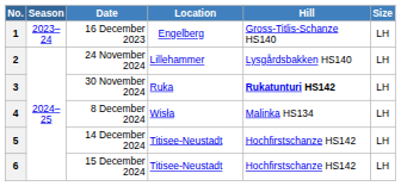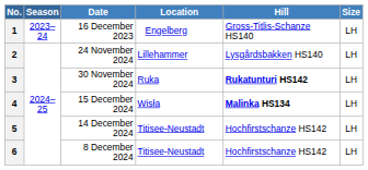 <table class="wikitable sortable" style="font-size:86%; line-height:15px; text-align:left; border:grey solid 1px; border-collapse:collapse; background:#ffffff;">
 <tr style="background:#efefef;">
 <th style="background-color:#369; color:white; width:10px;">No.</th>
 <th style="background-color:#369; color:white;  width:30px;">Season</th>
 <th style="background-color:#4180be; color:white; width:105px;">Date</th>
 <th style="background-color:#4180be; color:white; width:125px;">Location</th>
 <th style="background-color:#4180be; color:white; width:168px;">Hill</th>
 <th style="background-color:#4180be; color:white; width:25px;">Size</th>
 </tr>
 <tr>
 <th scope="row" style="text-align:center;">1</th>
 <td style="text-align:center;"><a href='#'>2023–24</a></td>
 <td align=right>16 December 2023</td>
 <td>   <a href='#'>Engelberg</a></td>
 <td><a href='#'>Gross-Titlis-Schanze</a> HS140</td>
 <td align=center>LH</td>
 </tr>
 <tr>
 <th scope="row" style="text-align:center;">2</th>
 <td style="text-align:center;" rowspan="5"><a href='#'>2024–25</a></td>
 <td align=right>24 November 2024</td>
 <td> <a href='#'>Lillehammer</a></td>
 <td><a href='#'>Lysgårdsbakken</a> HS140</td>
 <td align=center>LH</td>
 </tr>
 <tr>
 <th scope="row" style="text-align:center;">3</th>
 <td align=right>30 November 2024</td>
 <td> <a href='#'>Ruka</a></td>
 <td><strong><a href='#'>Rukatunturi</a> HS142</strong></td>
 <td align=center>LH</td>
 </tr>
 <tr>
 <th scope="row" style="text-align:center;">4</th>
-<td align=right>8 December 2024</td>
+<td align=right>15 December 2024</td>
 <td> <a href='#'>Wisła</a></td>
-<td><a href='#'>Malinka</a> HS134</td>
+<td><strong><a href='#'>Malinka</a> HS134</strong></td>
 <td align=center>LH</td>
 </tr>
 <tr>
 <th scope="row" style="text-align:center;">5</th>
 <td align=right>14 December 2024</td>
 <td> <a href='#'>Titisee-Neustadt</a></td>
 <td><a href='#'>Hochfirstschanze</a> HS142</td>
 <td align=center>LH</td>
 </tr>
 <tr>
 <th scope="row" style="text-align:center;">6</th>
-<td align=right>15 December 2024</td>
+<td align=right>8 December 2024</td>
 <td> <a href='#'>Titisee-Neustadt</a></td>
 <td><a href='#'>Hochfirstschanze</a> HS142</td>
 <td align=center>LH</td>
 </tr>
 </table>
